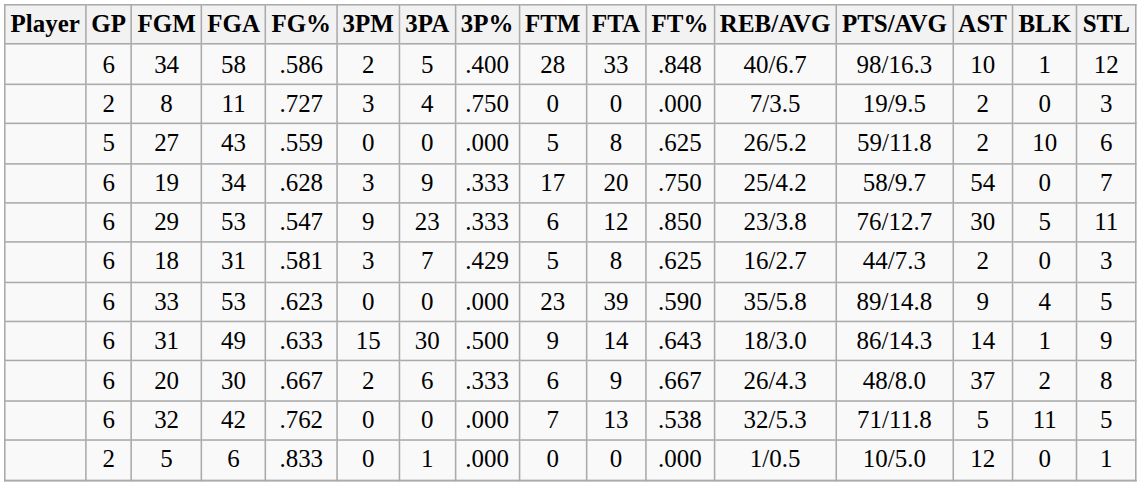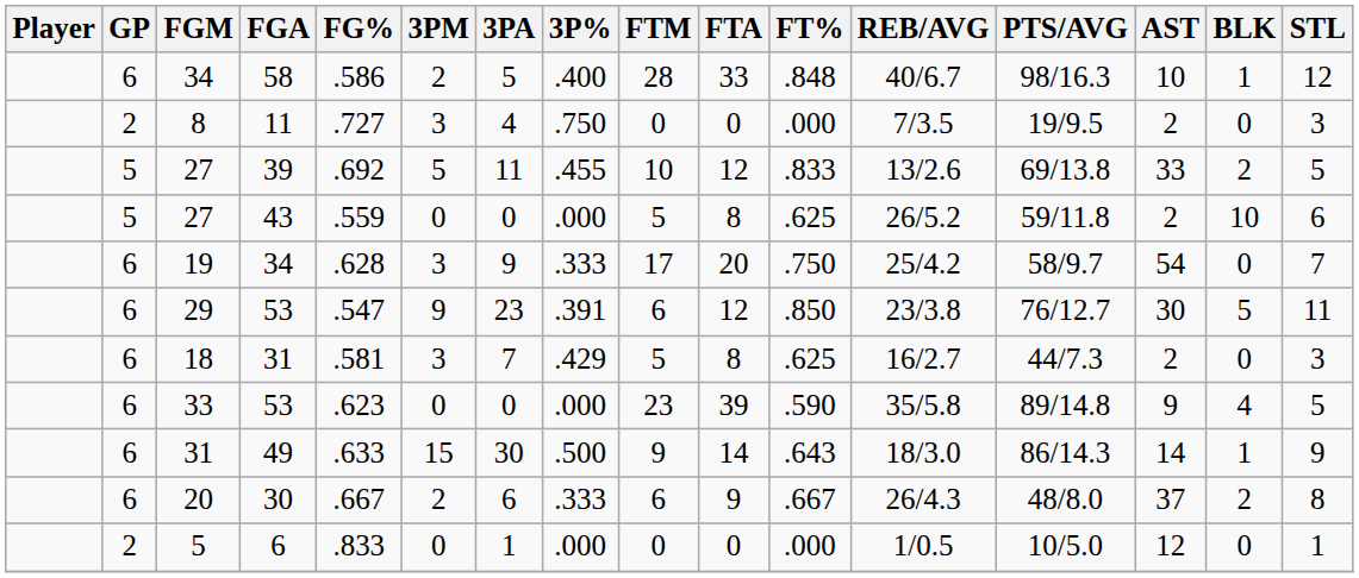 <table class="wikitable sortable" style="text-align:center">
 <tr>
 <th>Player</th>
 <th>GP</th>
 <th>FGM</th>
 <th>FGA</th>
 <th>FG%</th>
 <th>3PM</th>
 <th>3PA</th>
 <th>3P%</th>
 <th>FTM</th>
 <th>FTA</th>
 <th>FT%</th>
 <th>REB/AVG</th>
 <th>PTS/AVG</th>
 <th>AST</th>
 <th>BLK</th>
 <th>STL</th>
 </tr>
 <tr>
 <td></td>
 <td>6</td>
 <td>34</td>
 <td>58</td>
 <td>.586</td>
 <td>2</td>
 <td>5</td>
 <td>.400</td>
 <td>28</td>
 <td>33</td>
 <td>.848</td>
 <td>40/6.7</td>
 <td>98/16.3</td>
 <td>10</td>
 <td>1</td>
 <td>12</td>
 </tr>
 <tr>
 <td></td>
 <td>2</td>
 <td>8</td>
 <td>11</td>
 <td>.727</td>
 <td>3</td>
 <td>4</td>
 <td>.750</td>
 <td>0</td>
 <td>0</td>
 <td>.000</td>
 <td>7/3.5</td>
 <td>19/9.5</td>
 <td>2</td>
 <td>0</td>
 <td>3</td>
 </tr>
 <tr>
 <td></td>
 <td>5</td>
 <td>27</td>
+<td>39</td>
+<td>.692</td>
+<td>5</td>
+<td>11</td>
+<td>.455</td>
+<td>10</td>
+<td>12</td>
+<td>.833</td>
+<td>13/2.6</td>
+<td>69/13.8</td>
+<td>33</td>
+<td>2</td>
+<td>5</td>
+</tr>
+<tr>
+<td></td>
+<td>5</td>
+<td>27</td>
 <td>43</td>
 <td>.559</td>
 <td>0</td>
 <td>0</td>
 <td>.000</td>
 <td>5</td>
 <td>8</td>
 <td>.625</td>
 <td>26/5.2</td>
 <td>59/11.8</td>
 <td>2</td>
 <td>10</td>
 <td>6</td>
 </tr>
 <tr>
 <td></td>
 <td>6</td>
 <td>19</td>
 <td>34</td>
 <td>.628</td>
 <td>3</td>
 <td>9</td>
 <td>.333</td>
 <td>17</td>
 <td>20</td>
 <td>.750</td>
 <td>25/4.2</td>
 <td>58/9.7</td>
 <td>54</td>
 <td>0</td>
 <td>7</td>
 </tr>
 <tr>
 <td></td>
 <td>6</td>
 <td>29</td>
 <td>53</td>
 <td>.547</td>
 <td>9</td>
 <td>23</td>
-<td>.333</td>
+<td>.391</td>
 <td>6</td>
 <td>12</td>
 <td>.850</td>
 <td>23/3.8</td>
 <td>76/12.7</td>
 <td>30</td>
 <td>5</td>
 <td>11</td>
 </tr>
 <tr>
 <td></td>
 <td>6</td>
 <td>18</td>
 <td>31</td>
 <td>.581</td>
 <td>3</td>
 <td>7</td>
 <td>.429</td>
 <td>5</td>
 <td>8</td>
 <td>.625</td>
 <td>16/2.7</td>
 <td>44/7.3</td>
 <td>2</td>
 <td>0</td>
 <td>3</td>
 </tr>
 <tr>
 <td></td>
 <td>6</td>
 <td>33</td>
 <td>53</td>
 <td>.623</td>
 <td>0</td>
 <td>0</td>
 <td>.000</td>
 <td>23</td>
 <td>39</td>
 <td>.590</td>
 <td>35/5.8</td>
 <td>89/14.8</td>
 <td>9</td>
 <td>4</td>
 <td>5</td>
 </tr>
 <tr>
 <td></td>
 <td>6</td>
 <td>31</td>
 <td>49</td>
 <td>.633</td>
 <td>15</td>
 <td>30</td>
 <td>.500</td>
 <td>9</td>
 <td>14</td>
 <td>.643</td>
 <td>18/3.0</td>
 <td>86/14.3</td>
 <td>14</td>
 <td>1</td>
 <td>9</td>
 </tr>
 <tr>
 <td></td>
 <td>6</td>
 <td>20</td>
 <td>30</td>
 <td>.667</td>
 <td>2</td>
 <td>6</td>
 <td>.333</td>
 <td>6</td>
 <td>9</td>
 <td>.667</td>
 <td>26/4.3</td>
 <td>48/8.0</td>
 <td>37</td>
 <td>2</td>
 <td>8</td>
 </tr>
 <tr>
 <td></td>
-<td>6</td>
-<td>32</td>
-<td>42</td>
-<td>.762</td>
-<td>0</td>
-<td>0</td>
-<td>.000</td>
-<td>7</td>
-<td>13</td>
-<td>.538</td>
-<td>32/5.3</td>
-<td>71/11.8</td>
-<td>5</td>
-<td>11</td>
-<td>5</td>
-</tr>
-<tr>
-<td></td>
 <td>2</td>
 <td>5</td>
 <td>6</td>
 <td>.833</td>
 <td>0</td>
 <td>1</td>
 <td>.000</td>
 <td>0</td>
 <td>0</td>
 <td>.000</td>
 <td>1/0.5</td>
 <td>10/5.0</td>
 <td>12</td>
 <td>0</td>
 <td>1</td>
 </tr>
 <tr>
 </tr>
 </table>
